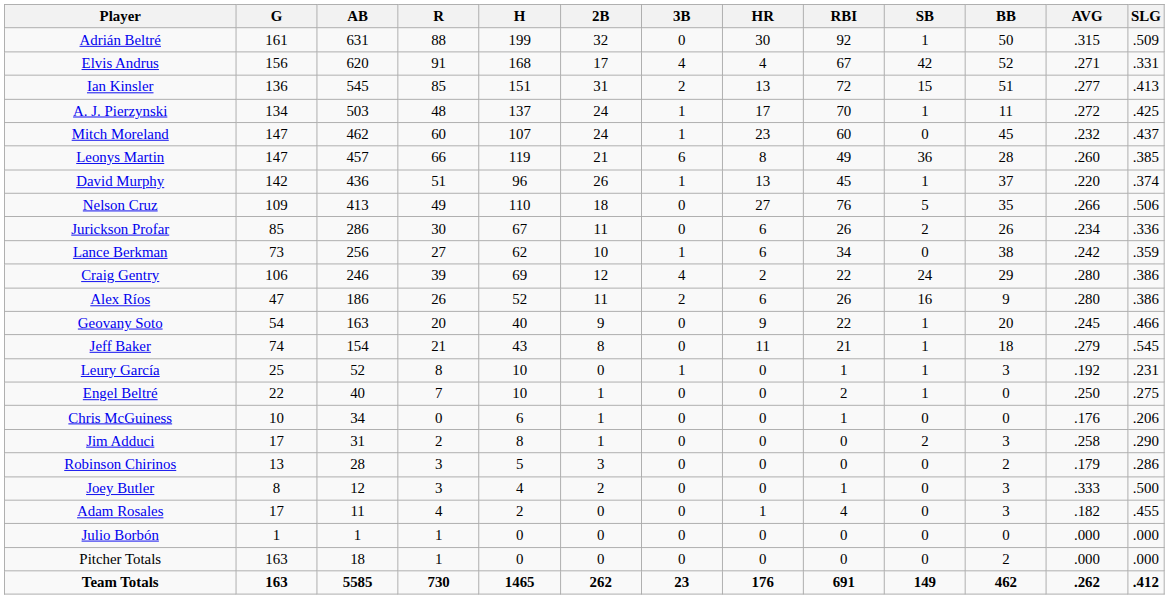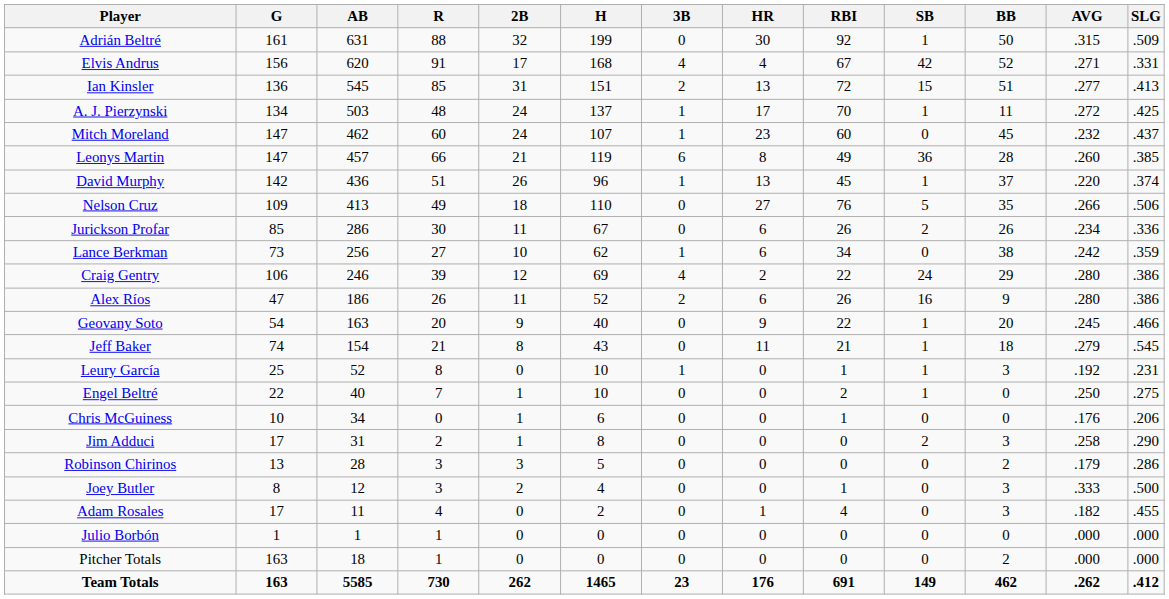 <table class=wikitable style="text-align:center">
 <tr>
 <th bgcolor=#DDDDFF; width="20%">Player</th>
 <th bgcolor=#DDDDFF; width="7%">G</th>
 <th bgcolor=#DDDDFF; width="7%">AB</th>
 <th bgcolor=#DDDDFF; width="7%">R</th>
+<th bgcolor=#DDDDFF; width="7%">2B</th>
 <th bgcolor=#DDDDFF; width="7%">H</th>
-<th bgcolor=#DDDDFF; width="7%">2B</th>
 <th bgcolor=#DDDDFF; width="7%">3B</th>
 <th bgcolor=#DDDDFF; width="7%">HR</th>
 <th bgcolor=#DDDDFF; width="7%">RBI</th>
 <th bgcolor=#DDDDFF; width="7%">SB</th>
 <th bgcolor=#DDDDFF; width="7%">BB</th>
 <th bgcolor=#DDDDFF; width="7%">AVG</th>
 <th bgcolor=#DDDDFF; width="7%">SLG</th>
 </tr>
 <tr>
 <td><a href='#'>Adrián Beltré</a></td>
 <td>161</td>
 <td>631</td>
 <td>88</td>
+<td>32</td>
 <td>199</td>
-<td>32</td>
 <td>0</td>
 <td>30</td>
 <td>92</td>
 <td>1</td>
 <td>50</td>
 <td>.315</td>
 <td>.509</td>
 </tr>
 <tr>
 <td><a href='#'>Elvis Andrus</a></td>
 <td>156</td>
 <td>620</td>
 <td>91</td>
+<td>17</td>
 <td>168</td>
-<td>17</td>
 <td>4</td>
 <td>4</td>
 <td>67</td>
 <td>42</td>
 <td>52</td>
 <td>.271</td>
 <td>.331</td>
 </tr>
 <tr>
 <td><a href='#'>Ian Kinsler</a></td>
 <td>136</td>
 <td>545</td>
 <td>85</td>
+<td>31</td>
 <td>151</td>
-<td>31</td>
 <td>2</td>
 <td>13</td>
 <td>72</td>
 <td>15</td>
 <td>51</td>
 <td>.277</td>
 <td>.413</td>
 </tr>
 <tr>
 <td><a href='#'>A. J. Pierzynski</a></td>
 <td>134</td>
 <td>503</td>
 <td>48</td>
+<td>24</td>
 <td>137</td>
-<td>24</td>
 <td>1</td>
 <td>17</td>
 <td>70</td>
 <td>1</td>
 <td>11</td>
 <td>.272</td>
 <td>.425</td>
 </tr>
 <tr>
 <td><a href='#'>Mitch Moreland</a></td>
 <td>147</td>
 <td>462</td>
 <td>60</td>
+<td>24</td>
 <td>107</td>
-<td>24</td>
 <td>1</td>
 <td>23</td>
 <td>60</td>
 <td>0</td>
 <td>45</td>
 <td>.232</td>
 <td>.437</td>
 </tr>
 <tr>
 <td><a href='#'>Leonys Martin</a></td>
 <td>147</td>
 <td>457</td>
 <td>66</td>
+<td>21</td>
 <td>119</td>
-<td>21</td>
 <td>6</td>
 <td>8</td>
 <td>49</td>
 <td>36</td>
 <td>28</td>
 <td>.260</td>
 <td>.385</td>
 </tr>
 <tr>
 <td><a href='#'>David Murphy</a></td>
 <td>142</td>
 <td>436</td>
 <td>51</td>
+<td>26</td>
 <td>96</td>
-<td>26</td>
 <td>1</td>
 <td>13</td>
 <td>45</td>
 <td>1</td>
 <td>37</td>
 <td>.220</td>
 <td>.374</td>
 </tr>
 <tr>
 <td><a href='#'>Nelson Cruz</a></td>
 <td>109</td>
 <td>413</td>
 <td>49</td>
+<td>18</td>
 <td>110</td>
-<td>18</td>
 <td>0</td>
 <td>27</td>
 <td>76</td>
 <td>5</td>
 <td>35</td>
 <td>.266</td>
 <td>.506</td>
 </tr>
 <tr>
 <td><a href='#'>Jurickson Profar</a></td>
 <td>85</td>
 <td>286</td>
 <td>30</td>
+<td>11</td>
 <td>67</td>
-<td>11</td>
 <td>0</td>
 <td>6</td>
 <td>26</td>
 <td>2</td>
 <td>26</td>
 <td>.234</td>
 <td>.336</td>
 </tr>
 <tr>
 <td><a href='#'>Lance Berkman</a></td>
 <td>73</td>
 <td>256</td>
 <td>27</td>
+<td>10</td>
 <td>62</td>
-<td>10</td>
 <td>1</td>
 <td>6</td>
 <td>34</td>
 <td>0</td>
 <td>38</td>
 <td>.242</td>
 <td>.359</td>
 </tr>
 <tr>
 <td><a href='#'>Craig Gentry</a></td>
 <td>106</td>
 <td>246</td>
 <td>39</td>
+<td>12</td>
 <td>69</td>
-<td>12</td>
 <td>4</td>
 <td>2</td>
 <td>22</td>
 <td>24</td>
 <td>29</td>
 <td>.280</td>
 <td>.386</td>
 </tr>
 <tr>
 <td><a href='#'>Alex Ríos</a></td>
 <td>47</td>
 <td>186</td>
 <td>26</td>
+<td>11</td>
 <td>52</td>
-<td>11</td>
 <td>2</td>
 <td>6</td>
 <td>26</td>
 <td>16</td>
 <td>9</td>
 <td>.280</td>
 <td>.386</td>
 </tr>
 <tr>
 <td><a href='#'>Geovany Soto</a></td>
 <td>54</td>
 <td>163</td>
 <td>20</td>
+<td>9</td>
 <td>40</td>
-<td>9</td>
 <td>0</td>
 <td>9</td>
 <td>22</td>
 <td>1</td>
 <td>20</td>
 <td>.245</td>
 <td>.466</td>
 </tr>
 <tr>
 <td><a href='#'>Jeff Baker</a></td>
 <td>74</td>
 <td>154</td>
 <td>21</td>
+<td>8</td>
 <td>43</td>
-<td>8</td>
 <td>0</td>
 <td>11</td>
 <td>21</td>
 <td>1</td>
 <td>18</td>
 <td>.279</td>
 <td>.545</td>
 </tr>
 <tr>
 <td><a href='#'>Leury García</a></td>
 <td>25</td>
 <td>52</td>
 <td>8</td>
+<td>0</td>
 <td>10</td>
-<td>0</td>
 <td>1</td>
 <td>0</td>
 <td>1</td>
 <td>1</td>
 <td>3</td>
 <td>.192</td>
 <td>.231</td>
 </tr>
 <tr>
 <td><a href='#'>Engel Beltré</a></td>
 <td>22</td>
 <td>40</td>
 <td>7</td>
+<td>1</td>
 <td>10</td>
-<td>1</td>
 <td>0</td>
 <td>0</td>
 <td>2</td>
 <td>1</td>
 <td>0</td>
 <td>.250</td>
 <td>.275</td>
 </tr>
 <tr>
 <td><a href='#'>Chris McGuiness</a></td>
 <td>10</td>
 <td>34</td>
 <td>0</td>
+<td>1</td>
 <td>6</td>
-<td>1</td>
 <td>0</td>
 <td>0</td>
 <td>1</td>
 <td>0</td>
 <td>0</td>
 <td>.176</td>
 <td>.206</td>
 </tr>
 <tr>
 <td><a href='#'>Jim Adduci</a></td>
 <td>17</td>
 <td>31</td>
 <td>2</td>
+<td>1</td>
 <td>8</td>
-<td>1</td>
 <td>0</td>
 <td>0</td>
 <td>0</td>
 <td>2</td>
 <td>3</td>
 <td>.258</td>
 <td>.290</td>
 </tr>
 <tr>
 <td><a href='#'>Robinson Chirinos</a></td>
 <td>13</td>
 <td>28</td>
 <td>3</td>
+<td>3</td>
 <td>5</td>
-<td>3</td>
 <td>0</td>
 <td>0</td>
 <td>0</td>
 <td>0</td>
 <td>2</td>
 <td>.179</td>
 <td>.286</td>
 </tr>
 <tr>
 <td><a href='#'>Joey Butler</a></td>
 <td>8</td>
 <td>12</td>
 <td>3</td>
+<td>2</td>
 <td>4</td>
-<td>2</td>
 <td>0</td>
 <td>0</td>
 <td>1</td>
 <td>0</td>
 <td>3</td>
 <td>.333</td>
 <td>.500</td>
 </tr>
 <tr>
 <td><a href='#'>Adam Rosales</a></td>
 <td>17</td>
 <td>11</td>
 <td>4</td>
+<td>0</td>
 <td>2</td>
-<td>0</td>
 <td>0</td>
 <td>1</td>
 <td>4</td>
 <td>0</td>
 <td>3</td>
 <td>.182</td>
 <td>.455</td>
 </tr>
 <tr>
 <td><a href='#'>Julio Borbón</a></td>
 <td>1</td>
 <td>1</td>
 <td>1</td>
 <td>0</td>
 <td>0</td>
 <td>0</td>
 <td>0</td>
 <td>0</td>
 <td>0</td>
 <td>0</td>
 <td>.000</td>
 <td>.000</td>
 </tr>
 <tr>
 <td>Pitcher Totals</td>
 <td>163</td>
 <td>18</td>
 <td>1</td>
 <td>0</td>
 <td>0</td>
 <td>0</td>
 <td>0</td>
 <td>0</td>
 <td>0</td>
 <td>2</td>
 <td>.000</td>
 <td>.000</td>
 </tr>
 <tr>
 <td><strong>Team Totals</strong></td>
 <td><strong>163</strong></td>
 <td><strong>5585</strong></td>
 <td><strong>730</strong></td>
+<td><strong>262</strong></td>
 <td><strong>1465</strong></td>
-<td><strong>262</strong></td>
 <td><strong>23</strong></td>
 <td><strong>176</strong></td>
 <td><strong>691</strong></td>
 <td><strong>149</strong></td>
 <td><strong>462</strong></td>
 <td><strong>.262</strong></td>
 <td><strong>.412</strong></td>
 </tr>
 </table>
